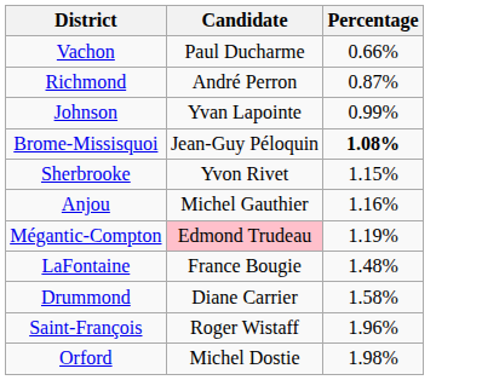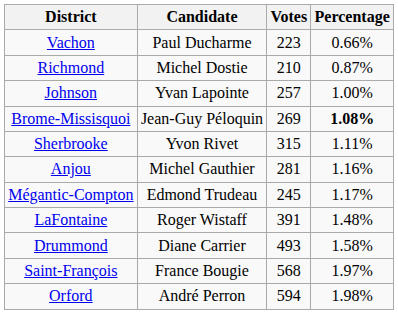 <table class="wikitable centre" summary="Results of Party 51 candidates in 1989 National Assembly of Quebec elections" style="text-align:center">
 <tr>
 <th>District</th>
 <th>Candidate</th>
+<th>Votes</th>
 <th>Percentage</th>
 </tr>
 <tr>
 <td><a href='#'>Vachon</a></td>
 <td>Paul Ducharme</td>
+<td>223</td>
 <td>0.66%</td>
 </tr>
 <tr>
 <td><a href='#'>Richmond</a></td>
-<td>André Perron</td>
+<td>Michel Dostie</td>
+<td>210</td>
 <td>0.87%</td>
 </tr>
 <tr>
 <td><a href='#'>Johnson</a></td>
 <td>Yvan Lapointe</td>
-<td>0.99%</td>
+<td>257</td>
+<td>1.00%</td>
 </tr>
 <tr>
 <td><a href='#'>Brome-Missisquoi</a></td>
 <td>Jean-Guy Péloquin</td>
+<td>269</td>
 <td><strong>1.08%</strong></td>
 </tr>
 <tr>
 <td><a href='#'>Sherbrooke</a></td>
 <td>Yvon Rivet</td>
-<td>1.15%</td>
+<td>315</td>
+<td>1.11%</td>
 </tr>
 <tr>
 <td><a href='#'>Anjou</a></td>
 <td>Michel Gauthier</td>
+<td>281</td>
 <td>1.16%</td>
 </tr>
 <tr>
 <td><a href='#'>Mégantic-Compton</a></td>
-<td style="background: pink;">Edmond Trudeau</td>
-<td>1.19%</td>
+<td>Edmond Trudeau</td>
+<td>245</td>
+<td>1.17%</td>
 </tr>
 <tr>
 <td><a href='#'>LaFontaine</a></td>
-<td>France Bougie</td>
+<td>Roger Wistaff</td>
+<td>391</td>
 <td>1.48%</td>
 </tr>
 <tr>
 <td><a href='#'>Drummond</a></td>
 <td>Diane Carrier</td>
+<td>493</td>
 <td>1.58%</td>
 </tr>
 <tr>
 <td><a href='#'>Saint-François</a></td>
-<td>Roger Wistaff</td>
-<td>1.96%</td>
+<td>France Bougie</td>
+<td>568</td>
+<td>1.97%</td>
 </tr>
 <tr>
 <td><a href='#'>Orford</a></td>
-<td>Michel Dostie</td>
+<td>André Perron</td>
+<td>594</td>
 <td>1.98%</td>
 </tr>
 </table>
